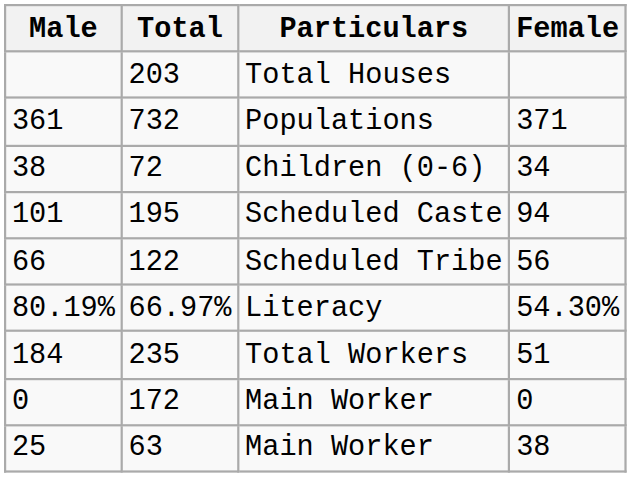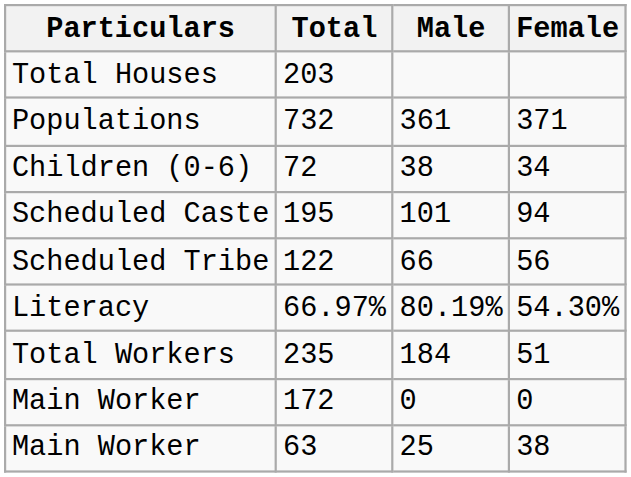 <table class="wikitable">
 <tr>
+<th>Particulars</th>
+<th>Total</th>
 <th>Male</th>
-<th>Total</th>
-<th>Particulars</th>
 <th>Female</th>
 </tr>
 <tr>
+<td>Total Houses</td>
+<td>203</td>
 <td></td>
-<td>203</td>
-<td>Total Houses</td>
 <td></td>
 </tr>
 <tr>
+<td>Populations</td>
+<td>732</td>
 <td>361</td>
-<td>732</td>
-<td>Populations</td>
 <td>371</td>
 </tr>
 <tr>
+<td>Children (0-6)</td>
+<td>72</td>
 <td>38</td>
-<td>72</td>
-<td>Children (0-6)</td>
 <td>34</td>
 </tr>
 <tr>
+<td>Scheduled Caste</td>
+<td>195</td>
 <td>101</td>
-<td>195</td>
-<td>Scheduled Caste</td>
 <td>94</td>
 </tr>
 <tr>
+<td>Scheduled Tribe</td>
+<td>122</td>
 <td>66</td>
-<td>122</td>
-<td>Scheduled Tribe</td>
 <td>56</td>
 </tr>
 <tr>
+<td>Literacy</td>
+<td>66.97%</td>
 <td>80.19%</td>
-<td>66.97%</td>
-<td>Literacy</td>
 <td>54.30%</td>
 </tr>
 <tr>
+<td>Total Workers</td>
+<td>235</td>
 <td>184</td>
-<td>235</td>
-<td>Total Workers</td>
 <td>51</td>
 </tr>
 <tr>
+<td>Main Worker</td>
+<td>172</td>
 <td>0</td>
-<td>172</td>
-<td>Main Worker</td>
 <td>0</td>
 </tr>
 <tr>
+<td>Main Worker</td>
+<td>63</td>
 <td>25</td>
-<td>63</td>
-<td>Main Worker</td>
 <td>38</td>
 </tr>
 </table>
